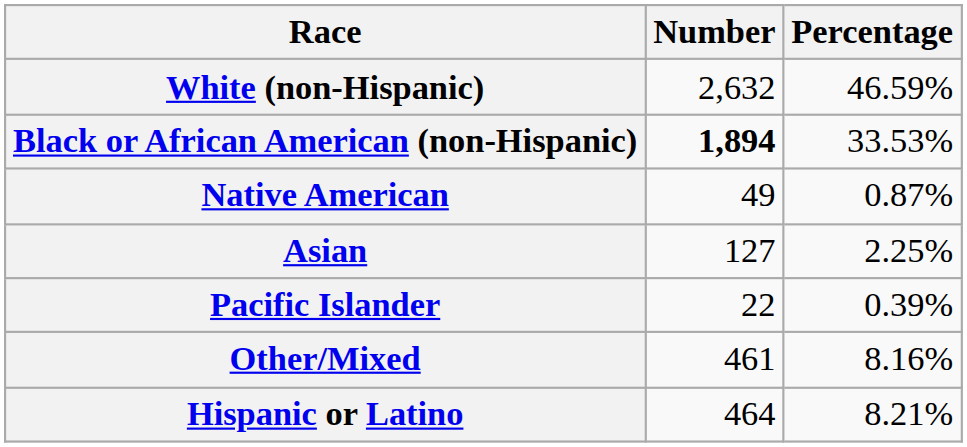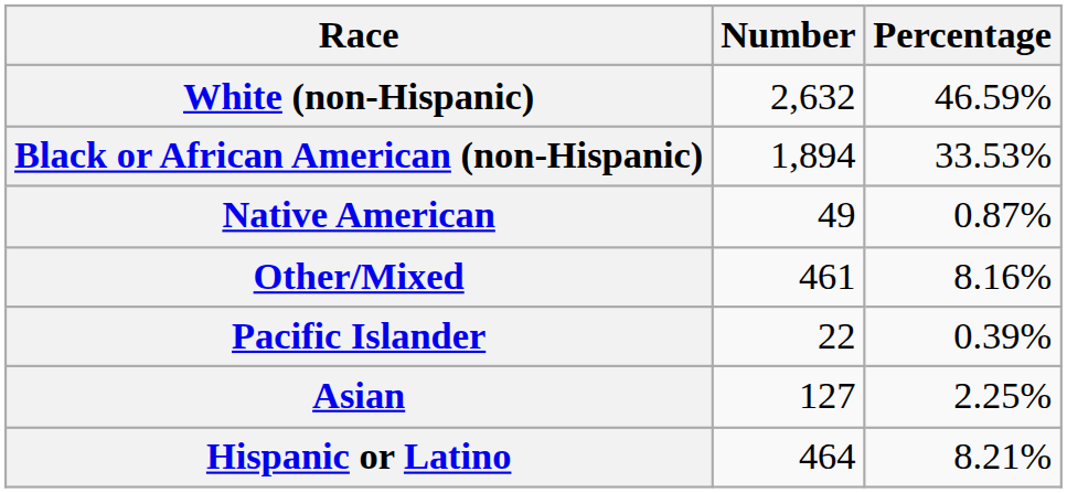 <table class="wikitable" style="text-align:right">
 <tr>
 <th scope="col">Race</th>
 <th scope="col">Number</th>
 <th scope="col">Percentage</th>
 </tr>
 <tr>
 <th scope="row"><a href='#'>White</a> (non-Hispanic)</th>
 <td>2,632</td>
 <td>46.59%</td>
 </tr>
 <tr>
 <th scope="row"><a href='#'>Black or African American</a> (non-Hispanic)</th>
-<td><strong>1,894</strong></td>
+<td>1,894</td>
 <td>33.53%</td>
 </tr>
 <tr>
 <th scope="row"><a href='#'>Native American</a></th>
 <td>49</td>
 <td>0.87%</td>
 </tr>
 <tr>
-<th scope="row"><a href='#'>Asian</a></th>
-<td>127</td>
-<td>2.25%</td>
+<th scope="row"><a href='#'>Other/Mixed</a></th>
+<td>461</td>
+<td>8.16%</td>
 </tr>
 <tr>
 <th scope="row"><a href='#'>Pacific Islander</a></th>
 <td>22</td>
 <td>0.39%</td>
 </tr>
 <tr>
-<th scope="row"><a href='#'>Other/Mixed</a></th>
-<td>461</td>
-<td>8.16%</td>
+<th scope="row"><a href='#'>Asian</a></th>
+<td>127</td>
+<td>2.25%</td>
 </tr>
 <tr>
 <th scope="row"><a href='#'>Hispanic</a> or <a href='#'>Latino</a></th>
 <td>464</td>
 <td>8.21%</td>
 </tr>
 </table>
